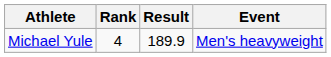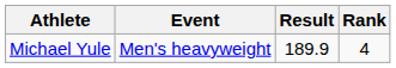 <table class="wikitable" style="font-size:90%">
 <tr>
 <th>Athlete</th>
+<th>Event</th>
+<th>Result</th>
 <th>Rank</th>
-<th>Result</th>
-<th>Event</th>
 </tr>
 <tr align=center>
 <td align=left><a href='#'>Michael Yule</a></td>
+<td align=left><a href='#'>Men's heavyweight</a></td>
+<td>189.9</td>
 <td>4</td>
-<td>189.9</td>
-<td align=left><a href='#'>Men's heavyweight</a></td>
 </tr>
 </table>
